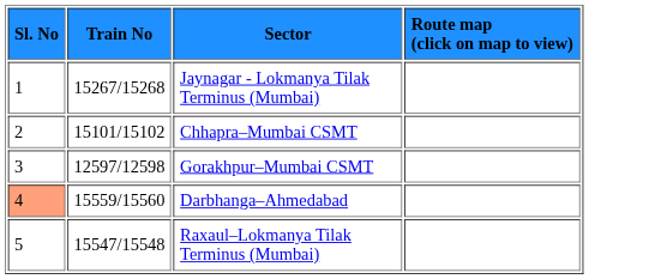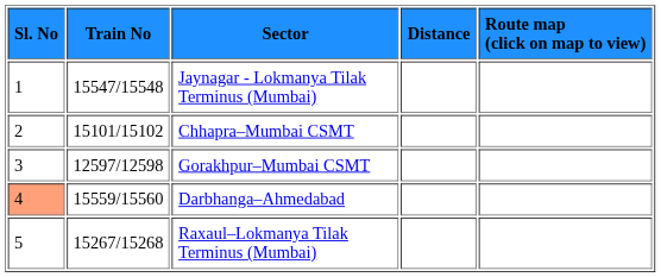 <table class="tocolours"  border="1" cellpadding="5">
 <tr bgcolor=1e90ff>
 <th style="text-align:center;">Sl. No</th>
 <th style="text-align:center;">Train No</th>
 <th style="width:200px;" style="text-align:left;">Sector</th>
+<th style="text-align:left;">Distance</th>
 <th style="text-align:left;">Route map <br> (click on map to view)</th>
 </tr>
 <tr>
 <td>1</td>
-<td>15267/15268</td>
+<td>15547/15548</td>
 <td><a href='#'>Jaynagar - Lokmanya Tilak Terminus (Mumbai)</a></td>
+<td></td>
 <td></td>
 </tr>
 <tr>
 <td>2</td>
 <td>15101/15102</td>
 <td><a href='#'>Chhapra–Mumbai CSMT</a></td>
 <td></td>
+<td></td>
 </tr>
 <tr>
 <td>3</td>
 <td>12597/12598</td>
 <td><a href='#'>Gorakhpur–Mumbai CSMT</a></td>
+<td></td>
 <td></td>
 </tr>
 <tr>
 <td style="background: lightsalmon;">4</td>
 <td>15559/15560</td>
 <td><a href='#'>Darbhanga–Ahmedabad</a></td>
 <td></td>
+<td></td>
 </tr>
 <tr>
 <td>5</td>
-<td>15547/15548</td>
+<td>15267/15268</td>
 <td><a href='#'>Raxaul–Lokmanya Tilak Terminus (Mumbai)</a></td>
+<td></td>
 <td></td>
 </tr>
 </table>
